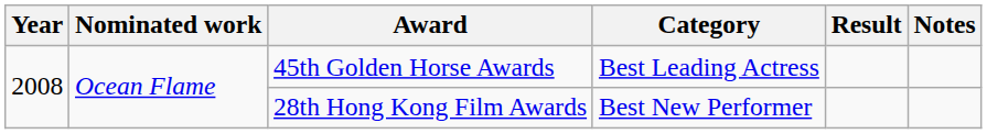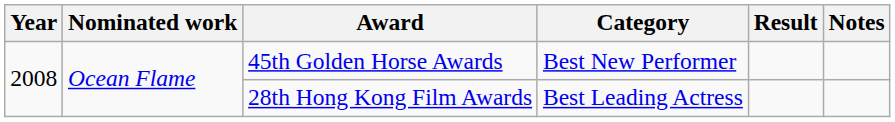 <table class="wikitable">
 <tr>
 <th>Year</th>
 <th>Nominated work</th>
 <th>Award</th>
 <th>Category</th>
 <th>Result</th>
 <th>Notes</th>
 </tr>
 <tr>
 <td rowspan=2>2008</td>
 <td rowspan=2><em><a href='#'>Ocean Flame</a></em></td>
 <td><a href='#'>45th Golden Horse Awards</a></td>
-<td><a href='#'>Best Leading Actress</a></td>
+<td><a href='#'>Best New Performer</a></td>
 <td></td>
 <td></td>
 </tr>
 <tr>
 <td><a href='#'>28th Hong Kong Film Awards</a></td>
-<td><a href='#'>Best New Performer</a></td>
+<td><a href='#'>Best Leading Actress</a></td>
 <td></td>
 <td></td>
 </tr>
 </table>
